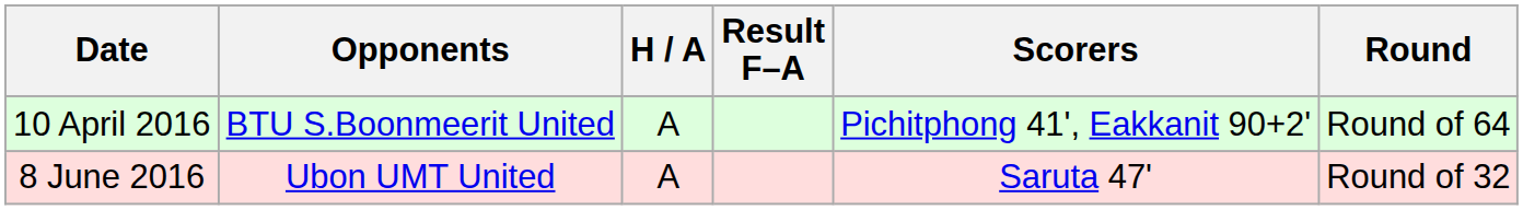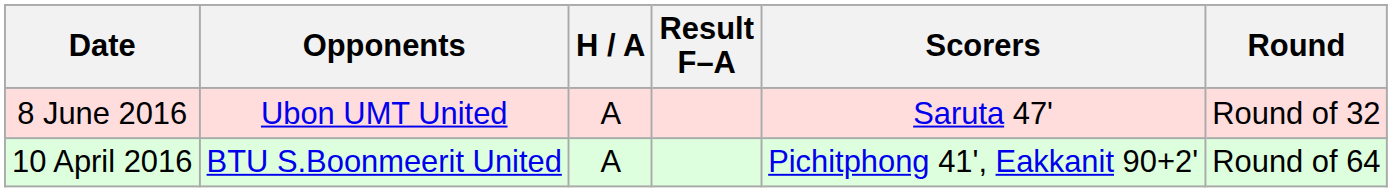 <table class="wikitable" style="text-align:center">
 <tr>
 <th>Date</th>
 <th>Opponents</th>
 <th>H / A</th>
 <th>Result<br>F–A</th>
 <th>Scorers</th>
 <th>Round</th>
 </tr>
+<tr bgcolor="#ffdddd">
+<td>8 June 2016</td>
+<td><a href='#'>Ubon UMT United</a></td>
+<td>A</td>
+<td></td>
+<td><a href='#'>Saruta</a> 47'</td>
+<td>Round of 32</td>
+</tr>
 <tr bgcolor="#ddffdd">
 <td>10 April 2016</td>
 <td><a href='#'>BTU S.Boonmeerit United</a></td>
 <td>A</td>
 <td></td>
 <td><a href='#'>Pichitphong</a> 41', <a href='#'>Eakkanit</a> 90+2'</td>
 <td>Round of 64</td>
 </tr>
-<tr bgcolor="#ffdddd">
-<td>8 June 2016</td>
-<td><a href='#'>Ubon UMT United</a></td>
-<td>A</td>
-<td></td>
-<td><a href='#'>Saruta</a> 47'</td>
-<td>Round of 32</td>
-</tr>
 </table>
